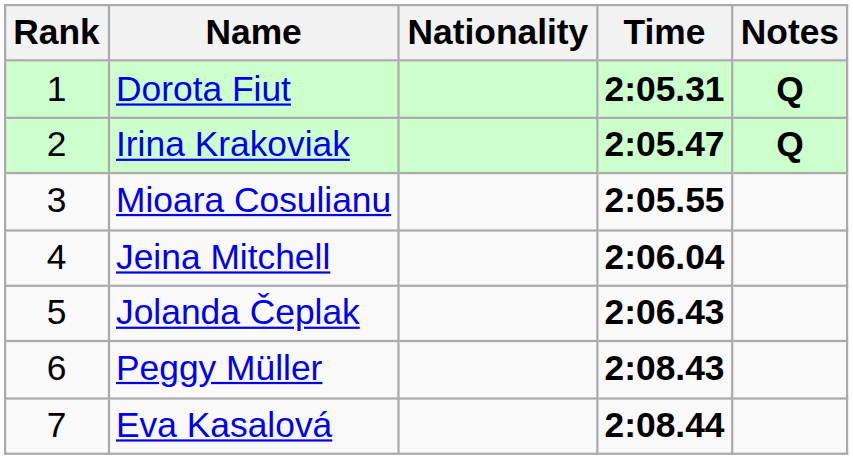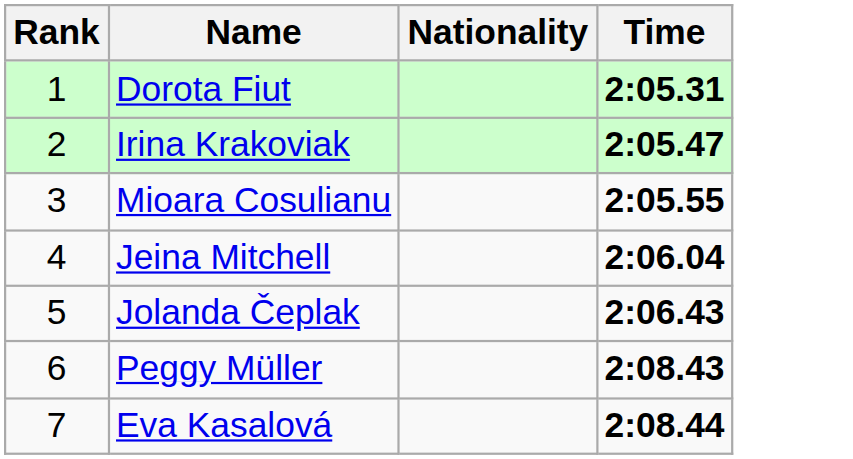 <table class="wikitable sortable" style="text-align:center">
 <tr>
 <th>Rank</th>
 <th>Name</th>
 <th>Nationality</th>
 <th>Time</th>
-<th>Notes</th>
 </tr>
 <tr bgcolor=ccffcc>
 <td>1</td>
 <td align=left><a href='#'>Dorota Fiut</a></td>
 <td align=left></td>
 <td><strong>2:05.31</strong></td>
-<td><strong>Q</strong></td>
 </tr>
 <tr bgcolor=ccffcc>
 <td>2</td>
 <td align=left><a href='#'>Irina Krakoviak</a></td>
 <td align=left></td>
 <td><strong>2:05.47</strong></td>
-<td><strong>Q</strong></td>
 </tr>
 <tr>
 <td>3</td>
 <td align=left><a href='#'>Mioara Cosulianu</a></td>
 <td align=left></td>
 <td><strong>2:05.55</strong></td>
-<td></td>
 </tr>
 <tr>
 <td>4</td>
 <td align=left><a href='#'>Jeina Mitchell</a></td>
 <td align=left></td>
 <td><strong>2:06.04</strong></td>
-<td></td>
 </tr>
 <tr>
 <td>5</td>
 <td align=left><a href='#'>Jolanda Čeplak</a></td>
 <td align=left></td>
 <td><strong>2:06.43</strong></td>
-<td></td>
 </tr>
 <tr>
 <td>6</td>
 <td align=left><a href='#'>Peggy Müller</a></td>
 <td align=left></td>
 <td><strong>2:08.43</strong></td>
-<td></td>
 </tr>
 <tr>
 <td>7</td>
 <td align=left><a href='#'>Eva Kasalová</a></td>
 <td align=left></td>
 <td><strong>2:08.44</strong></td>
-<td></td>
 </tr>
 </table>
